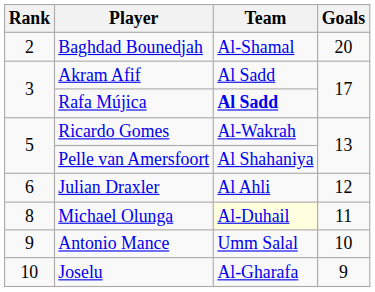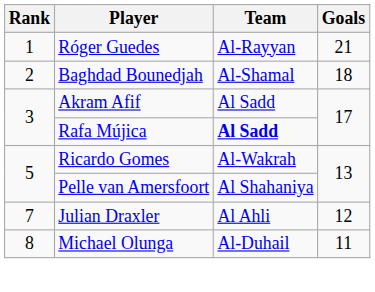 <table class="wikitable" style="text-align:center">
 <tr>
 <th>Rank</th>
 <th>Player</th>
 <th>Team</th>
 <th>Goals</th>
 </tr>
 <tr>
+<td>1</td>
+<td align="left"> <a href='#'>Róger Guedes</a></td>
+<td align="left"><a href='#'>Al-Rayyan</a></td>
+<td>21</td>
+</tr>
+<tr>
 <td>2</td>
 <td align="left"> <a href='#'>Baghdad Bounedjah</a></td>
 <td align="left"><a href='#'>Al-Shamal</a></td>
-<td>20</td>
+<td>18</td>
 </tr>
 <tr>
 <td rowspan="2">3</td>
 <td align="left"> <a href='#'>Akram Afif</a></td>
 <td align="left"><a href='#'>Al Sadd</a></td>
 <td rowspan="2">17</td>
 </tr>
 <tr>
 <td align="left"> <a href='#'>Rafa Mújica</a></td>
 <td align="left"><strong><a href='#'>Al Sadd</a></strong></td>
 </tr>
 <tr>
 <td rowspan="2">5</td>
 <td align="left"> <a href='#'>Ricardo Gomes</a></td>
 <td align="left"><a href='#'>Al-Wakrah</a></td>
 <td rowspan="2">13</td>
 </tr>
 <tr>
 <td align="left"> <a href='#'>Pelle van Amersfoort</a></td>
 <td align="left"><a href='#'>Al Shahaniya</a></td>
 </tr>
 <tr>
-<td>6</td>
+<td>7</td>
 <td align="left"> <a href='#'>Julian Draxler</a></td>
 <td align="left"><a href='#'>Al Ahli</a></td>
 <td>12</td>
 </tr>
 <tr>
 <td>8</td>
 <td align="left"> <a href='#'>Michael Olunga</a></td>
-<td align="left" style="background: lightyellow;"><a href='#'>Al-Duhail</a></td>
+<td align="left"><a href='#'>Al-Duhail</a></td>
 <td>11</td>
 </tr>
-<tr>
-<td>9</td>
-<td align="left"> <a href='#'>Antonio Mance</a></td>
-<td align="left"><a href='#'>Umm Salal</a></td>
-<td>10</td>
-</tr>
-<tr>
-<td>10</td>
-<td align="left"> <a href='#'>Joselu</a></td>
-<td align="left"><a href='#'>Al-Gharafa</a></td>
-<td>9</td>
-</tr>
 </table>
